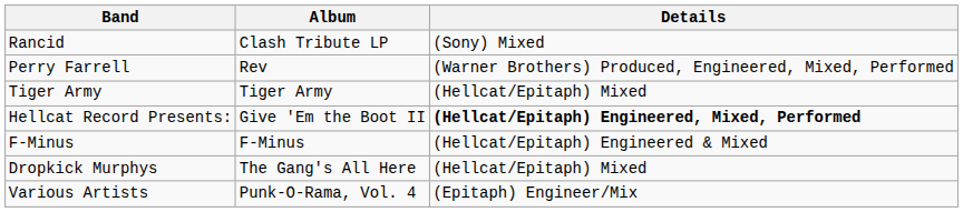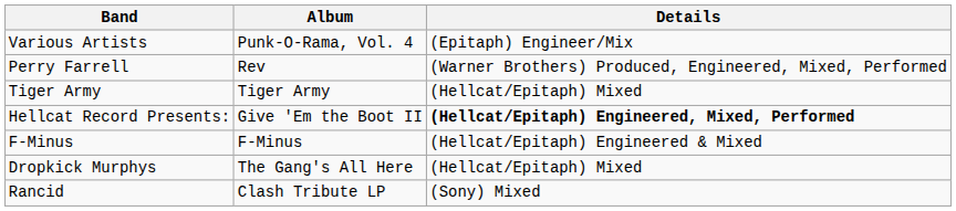 <table class="wikitable" border="1">
 <tr>
 <th>Band</th>
 <th>Album</th>
 <th>Details</th>
 </tr>
 <tr>
-<td>Rancid</td>
-<td>Clash Tribute LP</td>
-<td>(Sony) Mixed</td>
+<td>Various Artists</td>
+<td>Punk-O-Rama, Vol. 4</td>
+<td>(Epitaph) Engineer/Mix</td>
 </tr>
 <tr>
 <td>Perry Farrell</td>
 <td>Rev</td>
 <td>(Warner Brothers) Produced, Engineered, Mixed, Performed</td>
 </tr>
 <tr>
 <td>Tiger Army</td>
 <td>Tiger Army</td>
 <td>(Hellcat/Epitaph) Mixed</td>
 </tr>
 <tr>
 <td>Hellcat Record Presents:</td>
 <td>Give 'Em the Boot II</td>
 <td><strong>(Hellcat/Epitaph) Engineered, Mixed, Performed</strong></td>
 </tr>
 <tr>
 <td>F-Minus</td>
 <td>F-Minus</td>
 <td>(Hellcat/Epitaph) Engineered & Mixed</td>
 </tr>
 <tr>
 <td>Dropkick Murphys</td>
 <td>The Gang's All Here</td>
 <td>(Hellcat/Epitaph) Mixed</td>
 </tr>
 <tr>
-<td>Various Artists</td>
-<td>Punk-O-Rama, Vol. 4</td>
-<td>(Epitaph) Engineer/Mix</td>
+<td>Rancid</td>
+<td>Clash Tribute LP</td>
+<td>(Sony) Mixed</td>
 </tr>
 </table>
